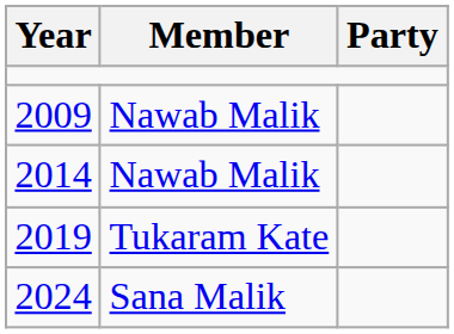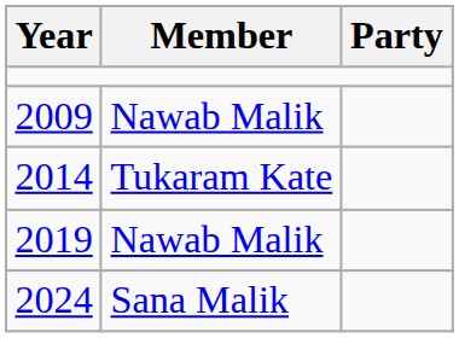 <table class="wikitable">
 <tr>
 <th>Year</th>
 <th>Member</th>
 <th colspan="2">Party</th>
 </tr>
 <tr>
 <td colspan=4></td>
 </tr>
 <tr>
 <td><a href='#'>2009</a></td>
 <td><a href='#'>Nawab Malik</a></td>
 <td></td>
 </tr>
 <tr>
 <td><a href='#'>2014</a></td>
-<td><a href='#'>Nawab Malik</a></td>
+<td><a href='#'>Tukaram Kate</a></td>
 <td></td>
 </tr>
 <tr>
 <td><a href='#'>2019</a></td>
-<td><a href='#'>Tukaram Kate</a></td>
+<td><a href='#'>Nawab Malik</a></td>
 <td></td>
 </tr>
 <tr>
 <td><a href='#'>2024</a></td>
 <td><a href='#'>Sana Malik</a></td>
 </tr>
 </table>
